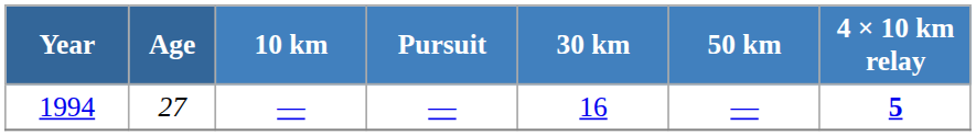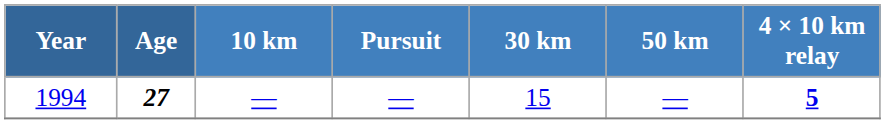 <table class="wikitable" style="font-size:95%; text-align:center; border:grey solid 1px; border-collapse:collapse; background:#ffffff;">
 <tr>
 <th style="background-color:#369; color:white; width:60px;"> Year </th>
 <th style="background-color:#369; color:white; width:40px;"> Age </th>
 <th style="background-color:#4180be; color:white; width:75px;"> 10 km </th>
 <th style="background-color:#4180be; color:white; width:75px;"> Pursuit </th>
 <th style="background-color:#4180be; color:white; width:75px;"> 30 km </th>
 <th style="background-color:#4180be; color:white; width:75px;"> 50 km </th>
 <th style="background-color:#4180be; color:white; width:75px;"> 4 × 10 km <br> relay </th>
 </tr>
 <tr>
 <td><a href='#'>1994</a></td>
-<td><em>27</em></td>
+<td><strong><em>27</em></strong></td>
 <td><a href='#'>—</a></td>
 <td><a href='#'>—</a></td>
-<td><a href='#'>16</a></td>
+<td><a href='#'>15</a></td>
 <td><a href='#'>—</a></td>
 <td><strong><a href='#'>5</a></strong></td>
 </tr>
 <tr>
 </tr>
 </table>
